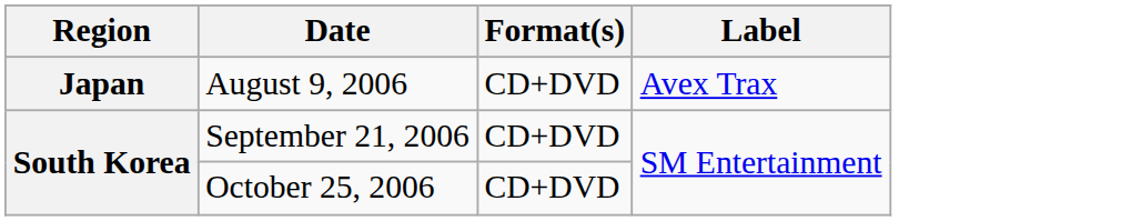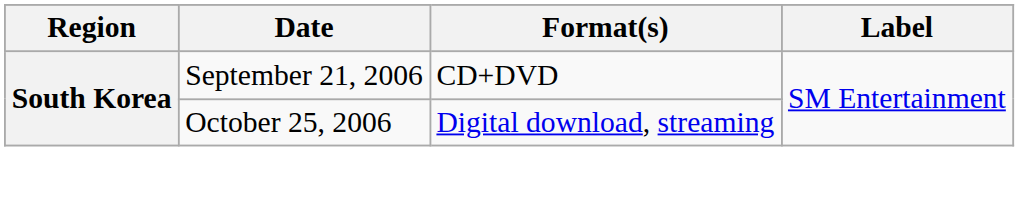 <table class="wikitable plainrowheaders">
 <tr>
 <th>Region</th>
 <th>Date</th>
 <th>Format(s)</th>
 <th>Label</th>
-</tr>
-<tr>
-<th scope="row">Japan</th>
-<td>August 9, 2006</td>
-<td>CD+DVD</td>
-<td><a href='#'>Avex Trax</a></td>
 </tr>
 <tr>
 <th rowspan="2" scope="row">South Korea</th>
 <td>September 21, 2006</td>
 <td>CD+DVD</td>
 <td rowspan="2"><a href='#'>SM Entertainment</a></td>
 </tr>
 <tr>
 <td>October 25, 2006</td>
-<td>CD+DVD</td>
+<td><a href='#'>Digital download</a>, <a href='#'>streaming</a></td>
 </tr>
 </table>
